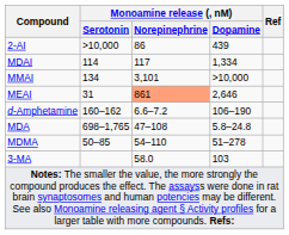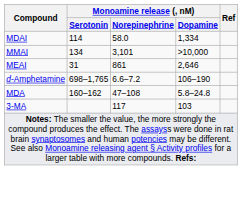 <table class="wikitable" style="font-size:small;">
 <tr>
 <th rowspan="2">Compound</th>
 <th colspan="3"><a href='#'>Monoamine release</a> (, nM)</th>
 <th rowspan="2">Ref</th>
 </tr>
 <tr>
 <th><a href='#'>Serotonin</a></th>
 <th><a href='#'>Norepinephrine</a></th>
 <th><a href='#'>Dopamine</a></th>
 </tr>
 <tr>
-<td><a href='#'>2-AI</a></td>
-<td>>10,000</td>
-<td>86</td>
-<td>439</td>
-<td></td>
-</tr>
-<tr>
 <td><a href='#'>MDAI</a></td>
 <td>114</td>
-<td>117</td>
+<td>58.0</td>
 <td>1,334</td>
 <td></td>
 </tr>
 <tr>
 <td><a href='#'>MMAI</a></td>
 <td>134</td>
 <td>3,101</td>
 <td>>10,000</td>
 <td></td>
 </tr>
 <tr>
 <td><a href='#'>MEAI</a></td>
 <td>31</td>
-<td style="background: lightsalmon;">861</td>
+<td>861</td>
 <td>2,646</td>
 <td></td>
 </tr>
 <tr>
 <td><a href='#'><em>d</em>-Amphetamine</a></td>
-<td>160–162</td>
+<td>698–1,765</td>
 <td>6.6–7.2</td>
 <td>106–190</td>
 <td></td>
 </tr>
 <tr>
 <td><a href='#'>MDA</a></td>
-<td>698–1,765</td>
+<td>160–162</td>
 <td>47–108</td>
 <td>5.8–24.8</td>
 <td></td>
 </tr>
 <tr>
-<td><a href='#'>MDMA</a></td>
-<td>50–85</td>
-<td>54–110</td>
-<td>51–278</td>
-<td></td>
-</tr>
-<tr>
 <td><a href='#'>3-MA</a></td>
 <td></td>
-<td>58.0</td>
+<td>117</td>
 <td>103</td>
 <td></td>
 </tr>
 <tr class="sortbottom">
 <td colspan="5" style="width: 1px; background-color:#eaecf0; text-align: center;"><strong>Notes:</strong> The smaller the value, the more strongly the compound produces the effect. The <a href='#'>assays</a>s were done in rat brain <a href='#'>synaptosomes</a> and human <a href='#'>potencies</a> may be different. See also <a href='#'>Monoamine releasing agent § Activity profiles</a> for a larger table with more compounds. <strong>Refs:</strong> </td>
 </tr>
 </table>
